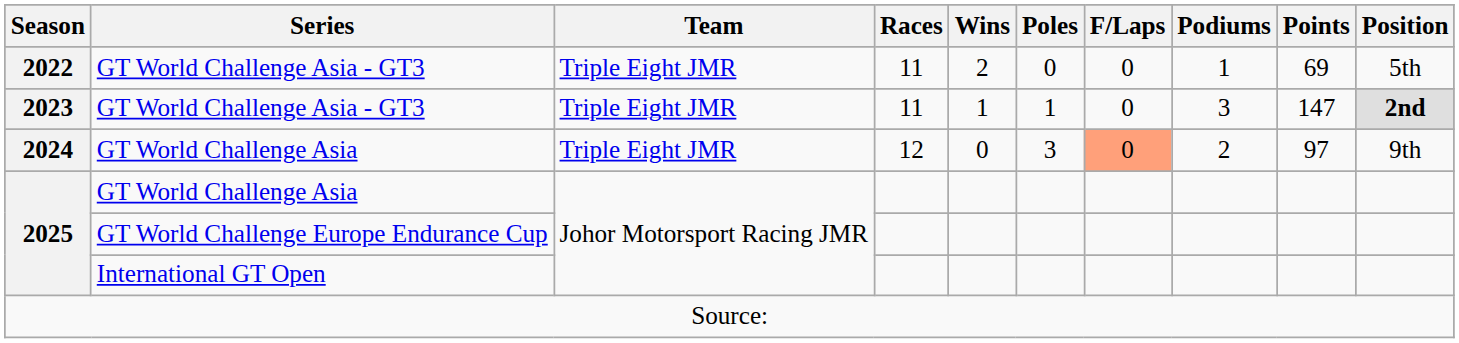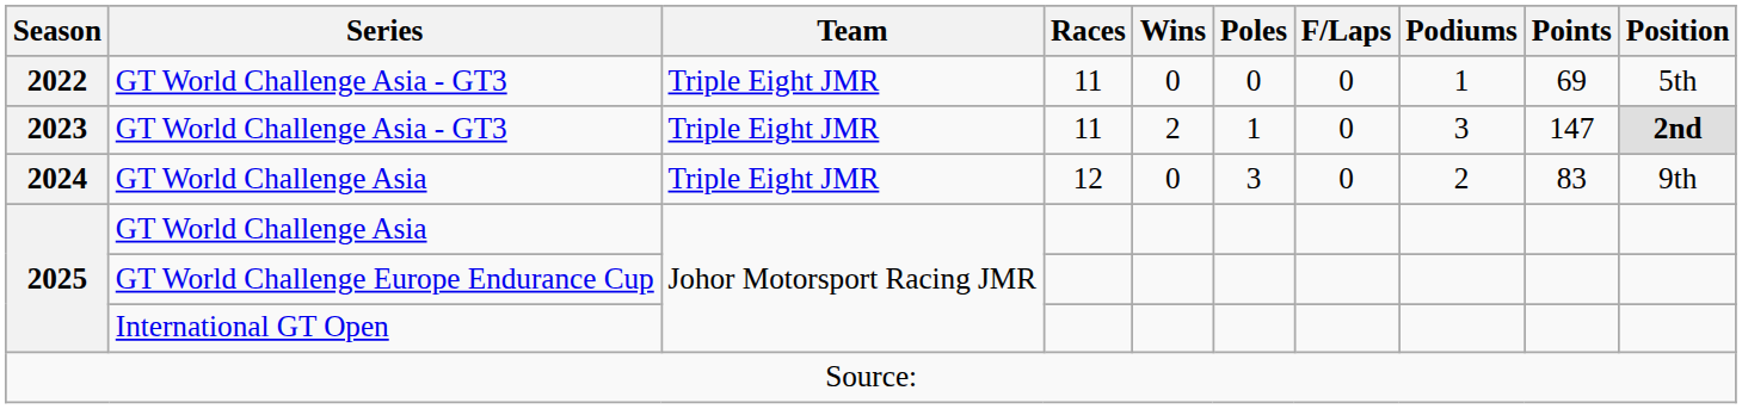 <table class="wikitable" style="font-size: 90%; text-align:center">
 <tr>
 <th>Season</th>
 <th>Series</th>
 <th>Team</th>
 <th>Races</th>
 <th>Wins</th>
 <th>Poles</th>
 <th>F/Laps</th>
 <th>Podiums</th>
 <th>Points</th>
 <th>Position</th>
 </tr>
 <tr>
 <th>2022</th>
 <td align=left><a href='#'>GT World Challenge Asia - GT3</a></td>
 <td align=left><a href='#'>Triple Eight JMR</a></td>
 <td>11</td>
-<td>2</td>
+<td>0</td>
 <td>0</td>
 <td>0</td>
 <td>1</td>
 <td>69</td>
 <td>5th</td>
 </tr>
 <tr>
 <th>2023</th>
 <td align=left><a href='#'>GT World Challenge Asia - GT3</a></td>
 <td align=left><a href='#'>Triple Eight JMR</a></td>
 <td>11</td>
-<td>1</td>
+<td>2</td>
 <td>1</td>
 <td>0</td>
 <td>3</td>
 <td>147</td>
 <td style="background:#DFDFDF;"><strong>2nd</strong></td>
 </tr>
 <tr>
 <th>2024</th>
 <td align=left><a href='#'>GT World Challenge Asia</a></td>
 <td align=left><a href='#'>Triple Eight JMR</a></td>
 <td>12</td>
 <td>0</td>
 <td>3</td>
-<td style="background: lightsalmon;">0</td>
+<td>0</td>
 <td>2</td>
-<td>97</td>
+<td>83</td>
 <td>9th</td>
 </tr>
 <tr>
 <th rowspan="3">2025</th>
 <td align=left><a href='#'>GT World Challenge Asia</a></td>
 <td rowspan="3" align="left">Johor Motorsport Racing JMR</td>
 <td></td>
 <td></td>
 <td></td>
 <td></td>
 <td></td>
 <td></td>
 <td></td>
 </tr>
 <tr>
 <td align=left><a href='#'>GT World Challenge Europe Endurance Cup</a></td>
 <td></td>
 <td></td>
 <td></td>
 <td></td>
 <td></td>
 <td></td>
 <td></td>
 </tr>
 <tr>
 <td align=left><a href='#'>International GT Open</a></td>
 <td></td>
 <td></td>
 <td></td>
 <td></td>
 <td></td>
 <td></td>
 <td></td>
 </tr>
 <tr>
 <td colspan="10">Source:</td>
 </tr>
 </table>
